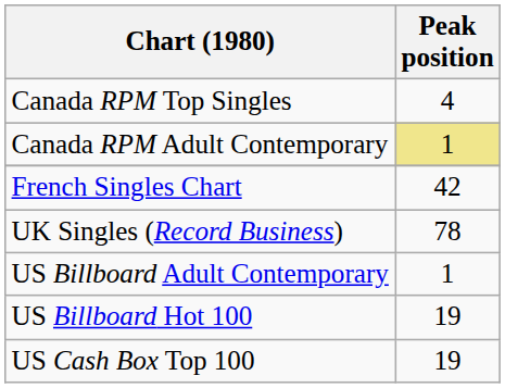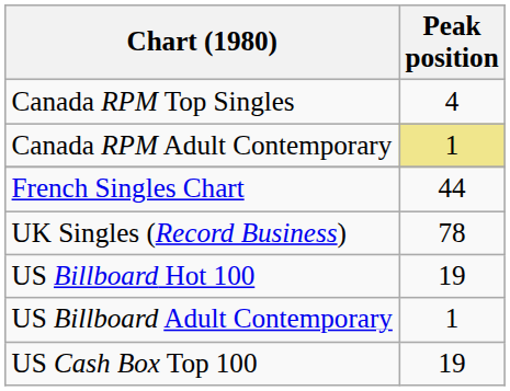 <table class="wikitable sortable">
 <tr>
 <th>Chart (1980)</th>
 <th>Peak<br>position</th>
 </tr>
 <tr>
 <td>Canada <em>RPM</em> Top Singles</td>
 <td style="text-align:center;">4</td>
 </tr>
 <tr>
 <td>Canada <em>RPM</em> Adult Contemporary</td>
 <td style="background: khaki; text-align:center;">1</td>
 </tr>
 <tr>
 </tr>
 <tr>
 <td><a href='#'>French Singles Chart</a></td>
-<td style="text-align:center;">42</td>
+<td style="text-align:center;">44</td>
 </tr>
 <tr>
 <td>UK Singles (<a href='#'><em>Record Business</em></a>)</td>
 <td style="text-align:center;">78</td>
 </tr>
 <tr>
+<td>US <a href='#'><em>Billboard</em> Hot 100</a></td>
+<td style="text-align:center;">19</td>
+</tr>
+<tr>
 <td>US <em>Billboard</em> <a href='#'>Adult Contemporary</a></td>
 <td style="text-align:center;">1</td>
-</tr>
-<tr>
-<td>US <a href='#'><em>Billboard</em> Hot 100</a></td>
-<td style="text-align:center;">19</td>
 </tr>
 <tr>
 <td>US <em>Cash Box</em> Top 100</td>
 <td style="text-align:center;">19</td>
 </tr>
 </table>
